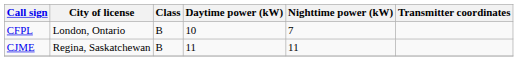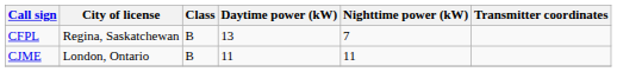 <table class="wikitable sortable">
 <tr>
 <th><a href='#'>Call sign</a></th>
 <th>City of license</th>
 <th>Class</th>
 <th>Daytime power (kW)</th>
 <th>Nighttime power (kW)</th>
 <th>Transmitter coordinates</th>
 </tr>
 <tr>
 <td><a href='#'>CFPL</a></td>
-<td>London, Ontario</td>
+<td>Regina, Saskatchewan</td>
 <td>B</td>
-<td>10</td>
+<td>13</td>
 <td>7</td>
 <td></td>
 </tr>
 <tr>
 <td><a href='#'>CJME</a></td>
-<td>Regina, Saskatchewan</td>
+<td>London, Ontario</td>
 <td>B</td>
 <td>11</td>
 <td>11</td>
 <td></td>
 </tr>
 <tr>
 </tr>
 </table>
